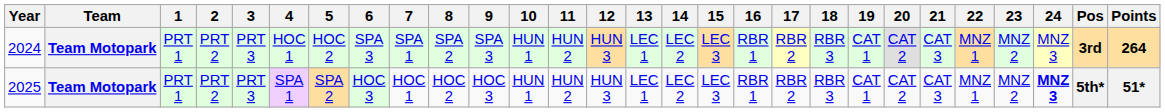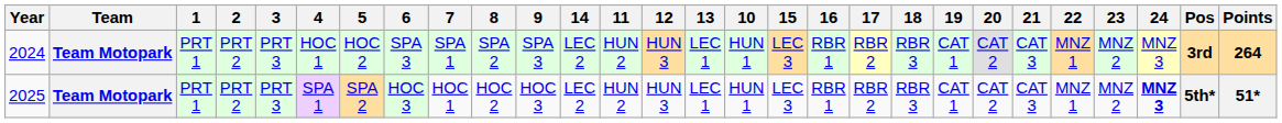 <table class="wikitable" style="text-align:center; font-size:85%">
 <tr>
 <th>Year</th>
 <th>Team</th>
 <th>1</th>
 <th>2</th>
 <th>3</th>
 <th>4</th>
 <th>5</th>
 <th>6</th>
 <th>7</th>
 <th>8</th>
 <th>9</th>
-<th>10</th>
+<th>14</th>
 <th>11</th>
 <th>12</th>
 <th>13</th>
-<th>14</th>
+<th>10</th>
 <th>15</th>
 <th>16</th>
 <th>17</th>
 <th>18</th>
 <th>19</th>
 <th>20</th>
 <th>21</th>
 <th>22</th>
 <th>23</th>
 <th>24</th>
 <th>Pos</th>
 <th>Points</th>
 </tr>
 <tr>
 <td><a href='#'>2024</a></td>
 <th nowrap><a href='#'>Team Motopark</a></th>
 <td style="background:#DFFFDF;"><a href='#'>PRT<br>1</a><br></td>
 <td style="background:#DFFFDF;"><a href='#'>PRT<br>2</a><br></td>
 <td style="background:#DFFFDF;"><a href='#'>PRT<br>3</a><br></td>
 <td style="background:#DFFFDF;"><a href='#'>HOC<br>1</a><br></td>
 <td style="background:#DFFFDF;"><a href='#'>HOC<br>2</a><br></td>
 <td style="background:#DFFFDF;"><a href='#'>SPA<br>3</a><br></td>
 <td style="background:#DFFFDF;"><a href='#'>SPA<br>1</a><br></td>
 <td style="background:#DFFFDF;"><a href='#'>SPA<br>2</a><br></td>
 <td style="background:#DFFFDF;"><a href='#'>SPA<br>3</a><br></td>
-<td style="background:#DFFFDF;"><a href='#'>HUN<br>1</a><br></td>
+<td style="background:#DFFFDF;"><a href='#'>LEC<br>2</a><br></td>
 <td style="background:#DFFFDF;"><a href='#'>HUN<br>2</a><br></td>
 <td style="background:#FFDF9F;"><a href='#'>HUN<br>3</a><br></td>
 <td style="background:#DFFFDF;"><a href='#'>LEC<br>1</a><br></td>
-<td style="background:#DFFFDF;"><a href='#'>LEC<br>2</a><br></td>
+<td style="background:#DFFFDF;"><a href='#'>HUN<br>1</a><br></td>
 <td style="background:#FFDF9F;"><a href='#'>LEC<br>3</a><br></td>
 <td style="background:#DFFFDF;"><a href='#'>RBR<br>1</a><br></td>
 <td style="background:#FFFFBF;"><a href='#'>RBR<br>2</a><br></td>
 <td style="background:#DFFFDF;"><a href='#'>RBR<br>3</a><br></td>
 <td style="background:#DFFFDF;"><a href='#'>CAT<br>1</a><br></td>
 <td style="background:#DFDFDF;"><a href='#'>CAT<br>2</a><br></td>
 <td style="background:#DFFFDF;"><a href='#'>CAT<br>3</a><br></td>
 <td style="background:#FFDF9F;"><a href='#'>MNZ<br>1</a><br></td>
 <td style="background:#DFFFDF;"><a href='#'>MNZ<br>2</a><br></td>
 <td style="background:#FFFFBF;"><a href='#'>MNZ<br>3</a><br></td>
 <th style="background:#FFDF9F">3rd</th>
 <th style="background:#FFDF9F">264</th>
 </tr>
 <tr>
 <td><a href='#'>2025</a></td>
 <th nowrap><a href='#'>Team Motopark</a></th>
 <td style="background:#DFFFDF;"><a href='#'>PRT<br>1</a><br></td>
 <td style="background:#DFFFDF;"><a href='#'>PRT<br>2</a><br></td>
 <td style="background:#DFFFDF;"><a href='#'>PRT<br>3</a><br></td>
 <td style="background:#EFCFFF;"><a href='#'>SPA<br>1</a><br></td>
 <td style="background:#FFDF9F;"><a href='#'>SPA<br>2</a><br></td>
 <td style="background:#DFFFDF;"><a href='#'>HOC<br>3</a><br></td>
 <td style="background:#;"><a href='#'>HOC<br>1</a><br></td>
 <td style="background:#;"><a href='#'>HOC<br>2</a><br></td>
 <td style="background:#;"><a href='#'>HOC<br>3</a><br></td>
-<td style="background:#;"><a href='#'>HUN<br>1</a><br></td>
+<td style="background:#;"><a href='#'>LEC<br>2</a><br></td>
 <td style="background:#;"><a href='#'>HUN<br>2</a><br></td>
 <td style="background:#;"><a href='#'>HUN<br>3</a><br></td>
 <td style="background:#;"><a href='#'>LEC<br>1</a><br></td>
-<td style="background:#;"><a href='#'>LEC<br>2</a><br></td>
+<td style="background:#;"><a href='#'>HUN<br>1</a><br></td>
 <td style="background:#;"><a href='#'>LEC<br>3</a><br></td>
 <td style="background:#;"><a href='#'>RBR<br>1</a><br></td>
 <td style="background:#;"><a href='#'>RBR<br>2</a><br></td>
 <td style="background:#;"><a href='#'>RBR<br>3</a><br></td>
 <td style="background:#;"><a href='#'>CAT<br>1</a><br></td>
 <td style="background:#;"><a href='#'>CAT<br>2</a><br></td>
 <td style="background:#;"><a href='#'>CAT<br>3</a><br></td>
 <td style="background:#;"><a href='#'>MNZ<br>1</a><br></td>
 <td style="background:#;"><a href='#'>MNZ<br>2</a><br></td>
 <td style="background:#;"><strong><a href='#'>MNZ<br>3</a><br></strong></td>
 <th>5th*</th>
 <th>51*</th>
 </tr>
 </table>
